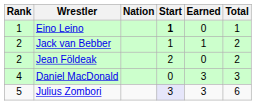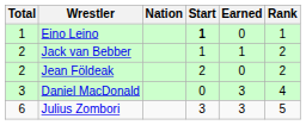 <table class="wikitable sortable" style="text-align:center;">
 <tr>
-<th>Rank</th>
+<th>Total</th>
 <th>Wrestler</th>
 <th>Nation</th>
 <th>Start</th>
 <th>Earned</th>
-<th>Total</th>
+<th>Rank</th>
 </tr>
 <tr style="background:#cfc;">
 <td>1</td>
 <td align=left><a href='#'>Eino Leino</a></td>
 <td align=left></td>
 <td><strong>1</strong></td>
 <td>0</td>
 <td>1</td>
 </tr>
 <tr style="background:#cfc;">
 <td>2</td>
 <td align=left><a href='#'>Jack van Bebber</a></td>
 <td align=left></td>
 <td>1</td>
 <td>1</td>
 <td>2</td>
 </tr>
 <tr style="background:#cfc;">
 <td>2</td>
 <td align=left><a href='#'>Jean Földeak</a></td>
 <td align=left></td>
 <td>2</td>
 <td>0</td>
 <td>2</td>
 </tr>
 <tr style="background:#cfc;">
-<td>4</td>
+<td>3</td>
 <td align=left><a href='#'>Daniel MacDonald</a></td>
 <td align=left></td>
 <td>0</td>
 <td>3</td>
-<td>3</td>
+<td>4</td>
 </tr>
 <tr>
-<td>5</td>
+<td>6</td>
 <td align=left><a href='#'>Julius Zombori</a></td>
 <td align=left></td>
-<td style="background: lavender;">3</td>
 <td>3</td>
-<td>6</td>
+<td>3</td>
+<td>5</td>
 </tr>
 </table>
